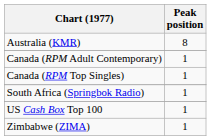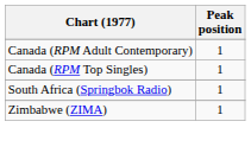 <table class="wikitable sortable">
 <tr>
 <th align="left">Chart (1977)</th>
 <th align="left">Peak<br>position</th>
-</tr>
-<tr>
-<td align="left">Australia (<a href='#'>KMR</a>)</td>
-<td style="text-align:center;">8</td>
 </tr>
 <tr>
 </tr>
 <tr>
 </tr>
 <tr>
 <td>Canada (<em>RPM</em> Adult Contemporary)</td>
 <td style="text-align:center;">1</td>
 </tr>
 <tr>
 <td>Canada (<em><a href='#'>RPM</a></em> Top Singles)</td>
 <td style="text-align:center;">1</td>
 </tr>
 <tr>
 </tr>
 <tr>
 </tr>
 <tr>
 </tr>
 <tr>
 </tr>
 <tr>
 <td>South Africa (<a href='#'>Springbok Radio</a>)</td>
 <td align="center">1</td>
 </tr>
 <tr>
 </tr>
 <tr>
 </tr>
 <tr>
 </tr>
 <tr>
 </tr>
 <tr>
-<td align="left">US <em><a href='#'>Cash Box</a></em> Top 100 </td>
-<td style="text-align:center;">1</td>
-</tr>
-<tr>
 <td>Zimbabwe (<a href='#'>ZIMA</a>)</td>
 <td style="text-align:center;">1</td>
 </tr>
 </table>
